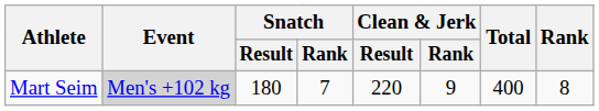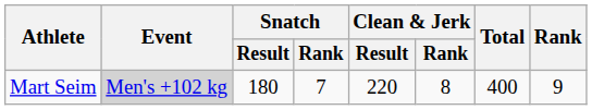 <table class="wikitable" style="font-size:90%">
 <tr>
 <th rowspan="2">Athlete</th>
 <th rowspan="2">Event</th>
 <th colspan="2">Snatch</th>
 <th colspan="2">Clean & Jerk</th>
 <th rowspan="2">Total</th>
 <th rowspan="2">Rank</th>
 </tr>
 <tr style="font-size:95%">
 <th>Result</th>
 <th>Rank</th>
 <th>Result</th>
 <th>Rank</th>
 </tr>
 <tr align=center>
 <td align=left><a href='#'>Mart Seim</a></td>
 <td align=left style="background: lightgrey;"><a href='#'>Men's +102 kg</a></td>
 <td>180</td>
 <td>7</td>
 <td>220</td>
+<td>8</td>
+<td>400</td>
 <td>9</td>
-<td>400</td>
-<td>8</td>
 </tr>
 </table>
